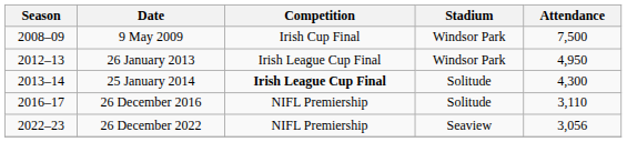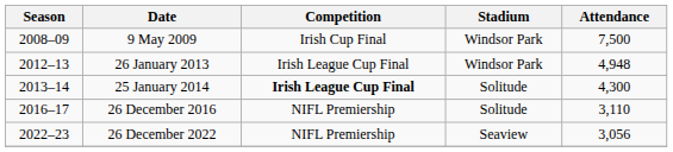 <table class="wikitable" style="text-align: center; width: 50%; font-size: 85%">
 <tr>
 <th>Season</th>
 <th>Date</th>
 <th>Competition</th>
 <th>Stadium</th>
 <th>Attendance</th>
 </tr>
 <tr>
 <td>2008–09</td>
 <td>9 May 2009</td>
 <td>Irish Cup Final</td>
 <td>Windsor Park</td>
 <td>7,500</td>
 </tr>
 <tr>
 <td>2012–13</td>
 <td>26 January 2013</td>
 <td>Irish League Cup Final</td>
 <td>Windsor Park</td>
-<td>4,950</td>
+<td>4,948</td>
 </tr>
 <tr>
 <td>2013–14</td>
 <td>25 January 2014</td>
 <td><strong>Irish League Cup Final</strong></td>
 <td>Solitude</td>
 <td>4,300</td>
 </tr>
 <tr>
 <td>2016–17</td>
 <td>26 December 2016</td>
 <td>NIFL Premiership</td>
 <td>Solitude</td>
 <td>3,110</td>
 </tr>
 <tr>
 <td>2022–23</td>
 <td>26 December 2022</td>
 <td>NIFL Premiership</td>
 <td>Seaview</td>
 <td>3,056</td>
 </tr>
 <tr>
 </tr>
 </table>
